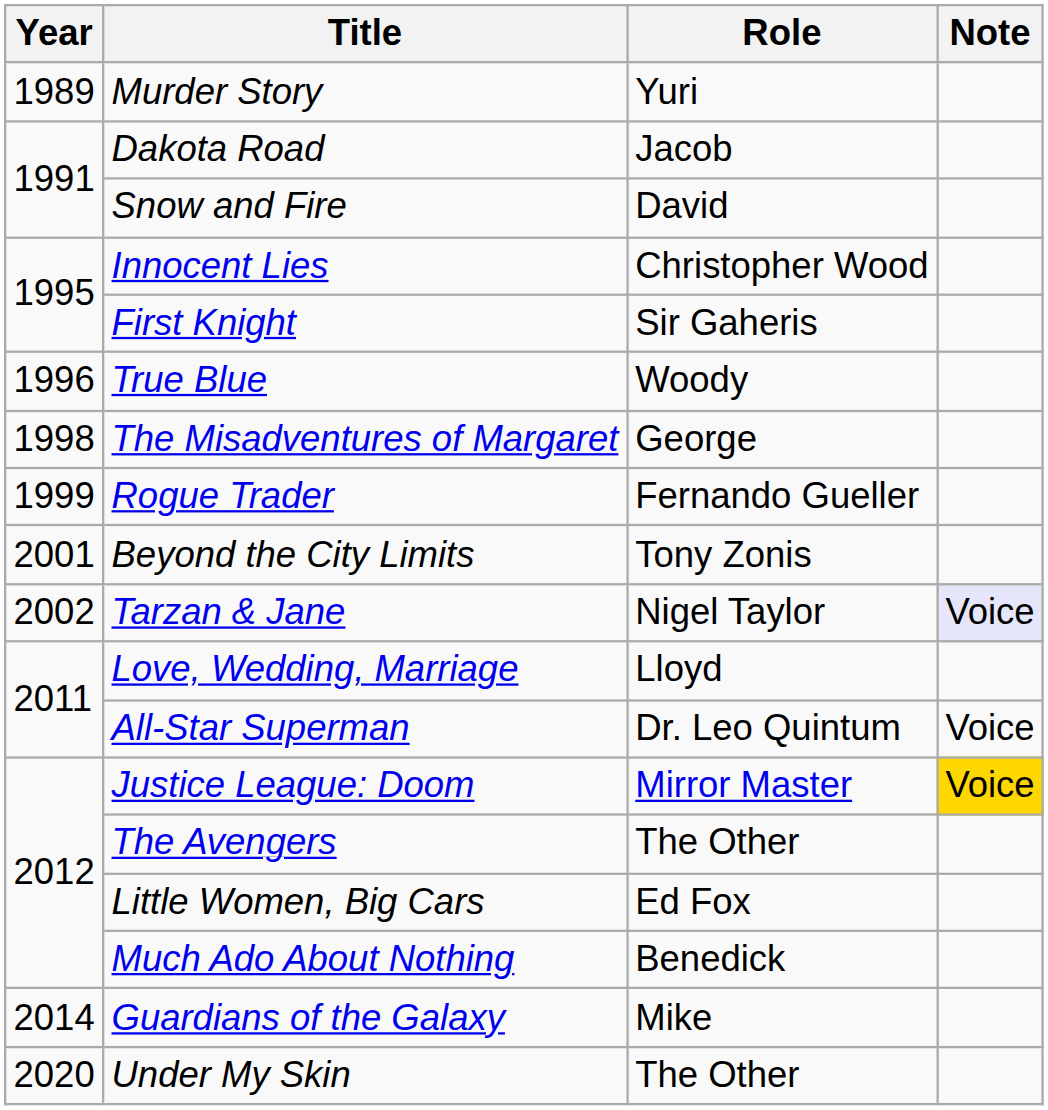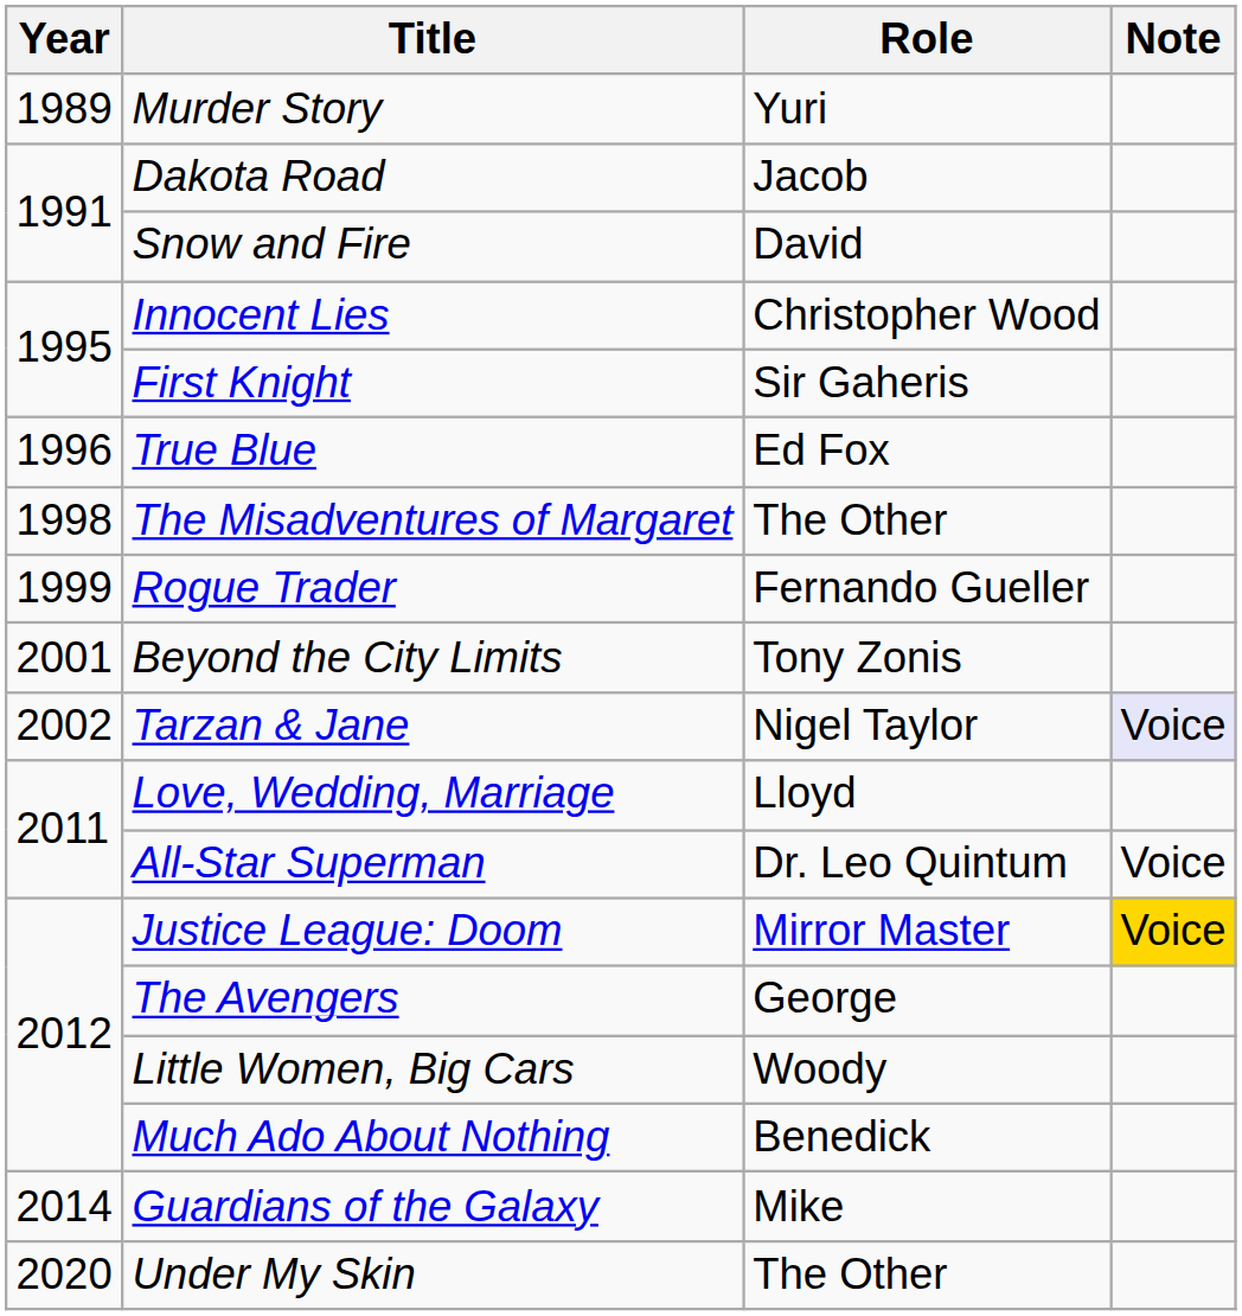 <table class="wikitable sortable">
 <tr>
 <th>Year</th>
 <th>Title</th>
 <th>Role</th>
 <th>Note</th>
 </tr>
 <tr>
 <td>1989</td>
 <td><em>Murder Story</em></td>
 <td>Yuri</td>
 <td></td>
 </tr>
 <tr>
 <td rowspan="2">1991</td>
 <td><em>Dakota Road</em></td>
 <td>Jacob</td>
 <td></td>
 </tr>
 <tr>
 <td><em>Snow and Fire</em></td>
 <td>David</td>
 <td></td>
 </tr>
 <tr>
 <td rowspan="2">1995</td>
 <td><em><a href='#'>Innocent Lies</a></em></td>
 <td>Christopher Wood</td>
 <td></td>
 </tr>
 <tr>
 <td><em><a href='#'>First Knight</a></em></td>
 <td>Sir Gaheris</td>
 <td></td>
 </tr>
 <tr>
 <td>1996</td>
 <td><em><a href='#'>True Blue</a></em></td>
-<td>Woody</td>
+<td>Ed Fox</td>
 <td></td>
 </tr>
 <tr>
 <td>1998</td>
 <td><em><a href='#'>The Misadventures of Margaret</a></em></td>
-<td>George</td>
+<td>The Other</td>
 <td></td>
 </tr>
 <tr>
 <td>1999</td>
 <td><em><a href='#'>Rogue Trader</a></em></td>
 <td>Fernando Gueller</td>
 <td></td>
 </tr>
 <tr>
 <td>2001</td>
 <td><em>Beyond the City Limits</em></td>
 <td>Tony Zonis</td>
 <td></td>
 </tr>
 <tr>
 <td>2002</td>
 <td><em><a href='#'>Tarzan & Jane</a></em></td>
 <td>Nigel Taylor</td>
 <td style="background: lavender;">Voice</td>
 </tr>
 <tr>
 <td rowspan=2>2011</td>
 <td><em><a href='#'>Love, Wedding, Marriage</a></em></td>
 <td>Lloyd</td>
 <td></td>
 </tr>
 <tr>
 <td><em><a href='#'>All-Star Superman</a></em></td>
 <td>Dr. Leo Quintum</td>
 <td>Voice</td>
 </tr>
 <tr>
 <td rowspan=4>2012</td>
 <td><em><a href='#'>Justice League: Doom</a></em></td>
 <td><a href='#'>Mirror Master</a></td>
 <td style="background: gold;">Voice</td>
 </tr>
 <tr>
 <td><em><a href='#'>The Avengers</a></em></td>
-<td>The Other</td>
+<td>George</td>
 <td></td>
 </tr>
 <tr>
 <td><em>Little Women, Big Cars</em></td>
-<td>Ed Fox</td>
+<td>Woody</td>
 <td></td>
 </tr>
 <tr>
 <td><em><a href='#'>Much Ado About Nothing</a></em></td>
 <td>Benedick</td>
 <td></td>
 </tr>
 <tr>
 <td>2014</td>
 <td><em><a href='#'>Guardians of the Galaxy</a></em></td>
 <td>Mike</td>
 <td></td>
 </tr>
 <tr>
 <td>2020</td>
 <td><em>Under My Skin</em></td>
 <td>The Other</td>
 <td></td>
 </tr>
 </table>
